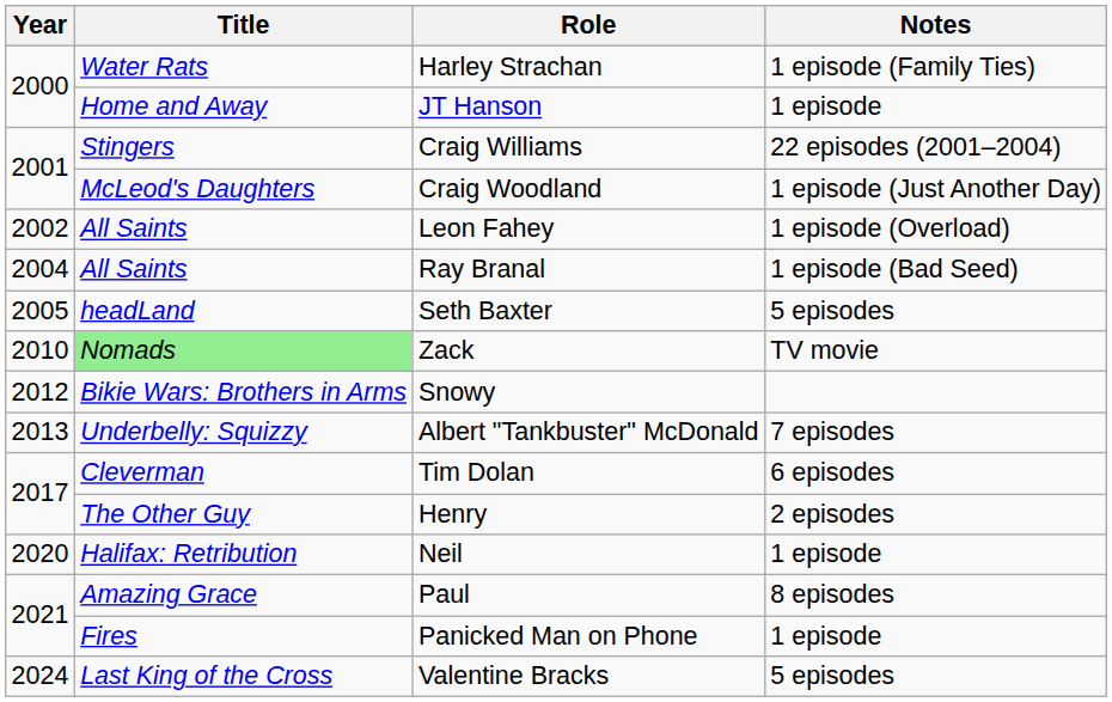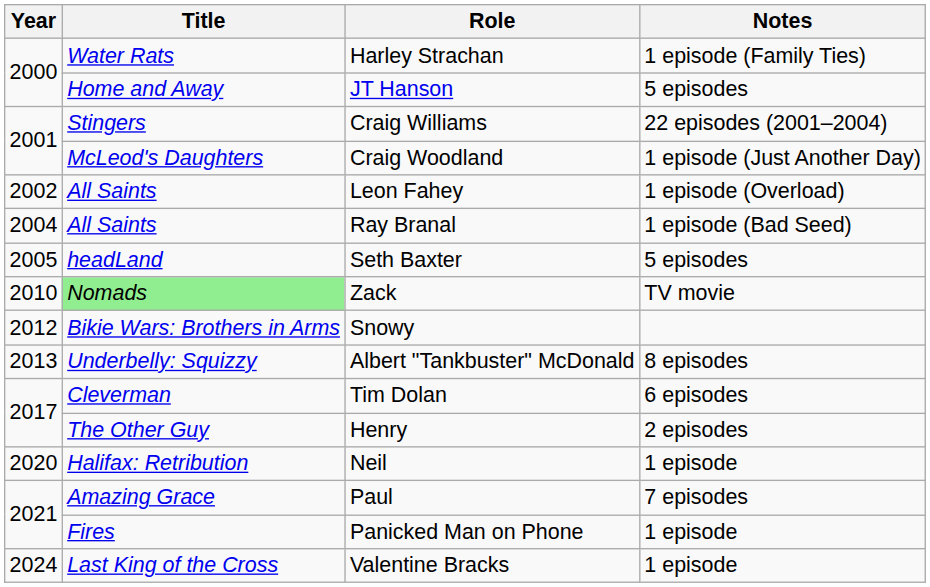 <table class="wikitable plainrowheaders sortable">
 <tr>
 <th scope="col">Year</th>
 <th scope="col">Title</th>
 <th scope="col">Role</th>
 <th class="unsortable">Notes</th>
 </tr>
 <tr>
 <td rowspan="2">2000</td>
 <td><em><a href='#'>Water Rats</a></em></td>
 <td>Harley Strachan</td>
 <td>1 episode (Family Ties)</td>
 </tr>
 <tr>
 <td><em><a href='#'>Home and Away</a></em></td>
 <td><a href='#'>JT Hanson</a></td>
-<td>1 episode</td>
+<td>5 episodes</td>
 </tr>
 <tr>
 <td rowspan="2">2001</td>
 <td><em><a href='#'>Stingers</a></em></td>
 <td>Craig Williams</td>
 <td>22 episodes (2001–2004)</td>
 </tr>
 <tr>
 <td><em><a href='#'>McLeod's Daughters</a></em></td>
 <td>Craig Woodland</td>
 <td>1 episode (Just Another Day)</td>
 </tr>
 <tr>
 <td>2002</td>
 <td><em><a href='#'>All Saints</a></em></td>
 <td>Leon Fahey</td>
 <td>1 episode (Overload)</td>
 </tr>
 <tr>
 <td>2004</td>
 <td><em><a href='#'>All Saints</a></em></td>
 <td>Ray Branal</td>
 <td>1 episode (Bad Seed)</td>
 </tr>
 <tr>
 <td>2005</td>
 <td><em><a href='#'>headLand</a></em></td>
 <td>Seth Baxter</td>
 <td>5 episodes</td>
 </tr>
 <tr>
 <td>2010</td>
 <td style="background: lightgreen;"><em>Nomads</em></td>
 <td>Zack</td>
 <td>TV movie</td>
 </tr>
 <tr>
 <td>2012</td>
 <td><em><a href='#'>Bikie Wars: Brothers in Arms</a></em></td>
 <td>Snowy</td>
 <td></td>
 </tr>
 <tr>
 <td>2013</td>
 <td><em><a href='#'>Underbelly: Squizzy</a></em></td>
 <td>Albert "Tankbuster" McDonald</td>
-<td>7 episodes</td>
+<td>8 episodes</td>
 </tr>
 <tr>
 <td rowspan="2">2017</td>
 <td><em><a href='#'>Cleverman</a></em></td>
 <td>Tim Dolan</td>
 <td>6 episodes</td>
 </tr>
 <tr>
 <td data-sort-value="Other Guy, The"><em><a href='#'>The Other Guy</a></em></td>
 <td>Henry</td>
 <td>2 episodes</td>
 </tr>
 <tr>
 <td>2020</td>
 <td><em><a href='#'>Halifax: Retribution</a></em></td>
 <td>Neil</td>
 <td>1 episode</td>
 </tr>
 <tr>
 <td rowspan="2">2021</td>
 <td><em><a href='#'>Amazing Grace</a></em></td>
 <td>Paul</td>
-<td>8 episodes</td>
+<td>7 episodes</td>
 </tr>
 <tr>
 <td><em><a href='#'>Fires</a></em></td>
 <td>Panicked Man on Phone</td>
 <td>1 episode</td>
 </tr>
 <tr>
 <td>2024</td>
 <td><a href='#'><em>Last King of the Cross</em></a></td>
 <td>Valentine Bracks</td>
-<td>5 episodes</td>
+<td>1 episode</td>
 </tr>
 </table>
